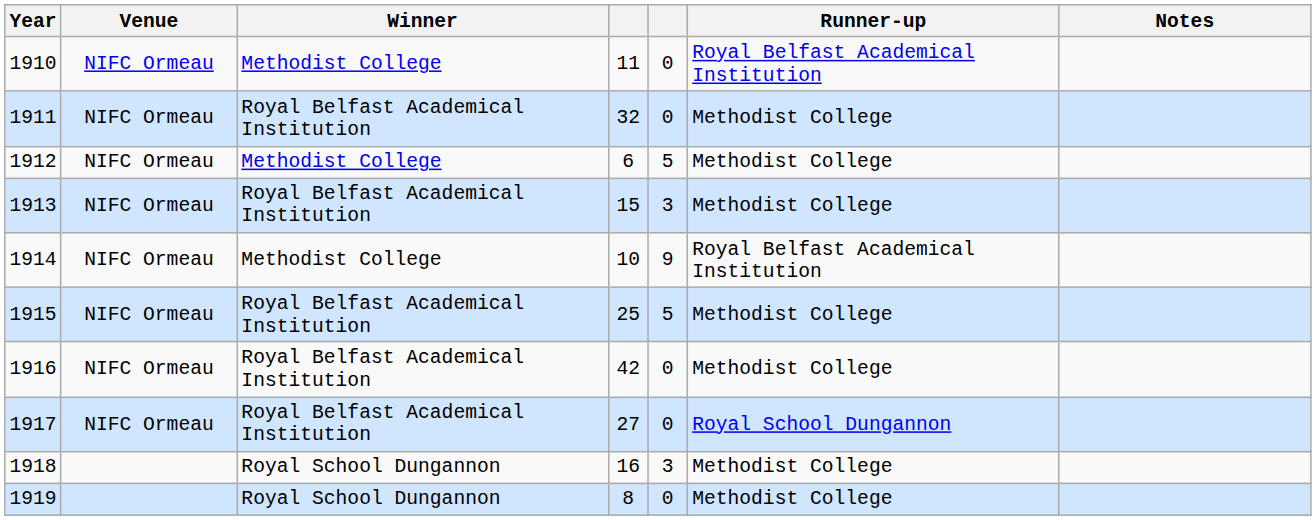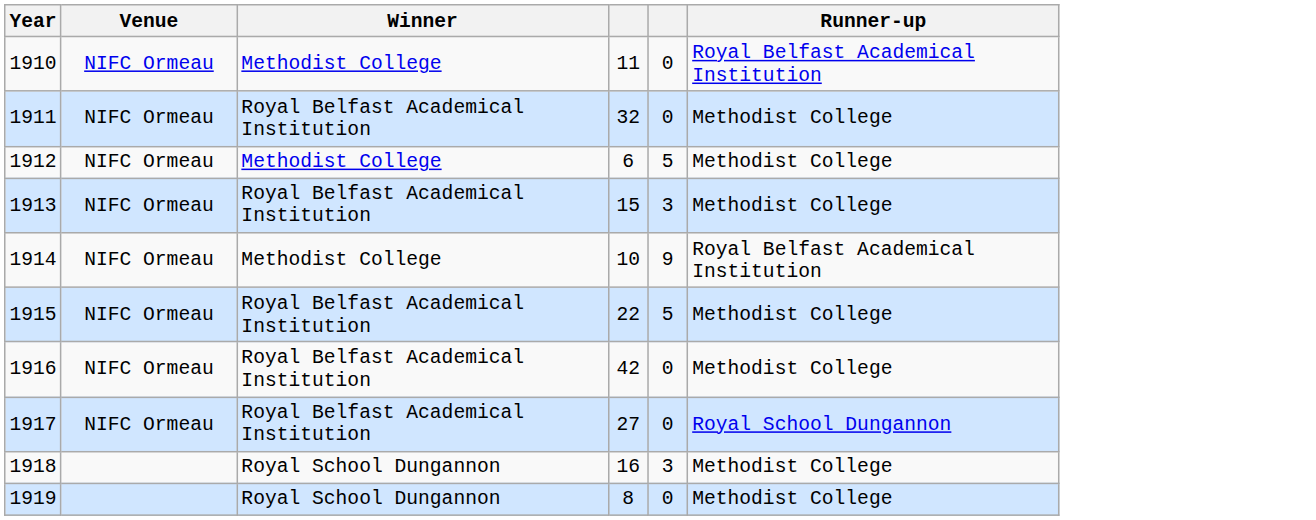 <table class="wikitable">
 <tr>
 <th>Year</th>
 <th>Venue</th>
 <th>Winner</th>
 <th></th>
 <th></th>
 <th>Runner-up</th>
-<th>Notes</th>
 </tr>
 <tr>
 <td align="center">1910</td>
 <td width=110 align="center"><a href='#'>NIFC Ormeau</a></td>
 <td width=240><a href='#'>Methodist College</a></td>
 <td width=20 align="center">11</td>
 <td width=20 align="center">0</td>
 <td width=240><a href='#'>Royal Belfast Academical Institution</a></td>
-<td width=160></td>
 </tr>
 <tr style="background: #D0E6FF;">
 <td align="center">1911</td>
 <td align="center">NIFC Ormeau</td>
 <td>Royal Belfast Academical Institution</td>
 <td align="center">32</td>
 <td align="center">0</td>
 <td>Methodist College</td>
-<td></td>
 </tr>
 <tr>
 <td align="center">1912</td>
 <td align="center">NIFC Ormeau</td>
 <td width=240><a href='#'>Methodist College</a></td>
 <td align="center">6</td>
 <td align="center">5</td>
 <td>Methodist College</td>
-<td></td>
 </tr>
 <tr style="background: #D0E6FF;">
 <td align="center">1913</td>
 <td align="center">NIFC Ormeau</td>
 <td>Royal Belfast Academical Institution</td>
 <td align="center">15</td>
 <td align="center">3</td>
 <td>Methodist College</td>
-<td></td>
 </tr>
 <tr>
 <td align="center">1914</td>
 <td align="center">NIFC Ormeau</td>
 <td>Methodist College</td>
 <td align="center">10</td>
 <td align="center">9</td>
 <td>Royal Belfast Academical Institution</td>
-<td></td>
 </tr>
 <tr style="background: #D0E6FF;">
 <td align="center">1915</td>
 <td align="center">NIFC Ormeau</td>
 <td>Royal Belfast Academical Institution</td>
-<td align="center">25</td>
+<td align="center">22</td>
 <td align="center">5</td>
 <td>Methodist College</td>
-<td></td>
 </tr>
 <tr>
 <td align="center">1916</td>
 <td align="center">NIFC Ormeau</td>
 <td>Royal Belfast Academical Institution</td>
 <td align="center">42</td>
 <td align="center">0</td>
 <td>Methodist College</td>
-<td></td>
 </tr>
 <tr style="background: #D0E6FF;">
 <td align="center">1917</td>
 <td align="center">NIFC Ormeau</td>
 <td>Royal Belfast Academical Institution</td>
 <td align="center">27</td>
 <td align="center">0</td>
 <td><a href='#'>Royal School Dungannon</a></td>
-<td></td>
 </tr>
 <tr>
 <td align="center">1918</td>
 <td></td>
 <td>Royal School Dungannon</td>
 <td align="center">16</td>
 <td align="center">3</td>
 <td>Methodist College</td>
-<td></td>
 </tr>
 <tr style="background: #D0E6FF;">
 <td align="center">1919</td>
 <td></td>
 <td>Royal School Dungannon</td>
 <td align="center">8</td>
 <td align="center">0</td>
 <td>Methodist College</td>
-<td></td>
 </tr>
 </table>
